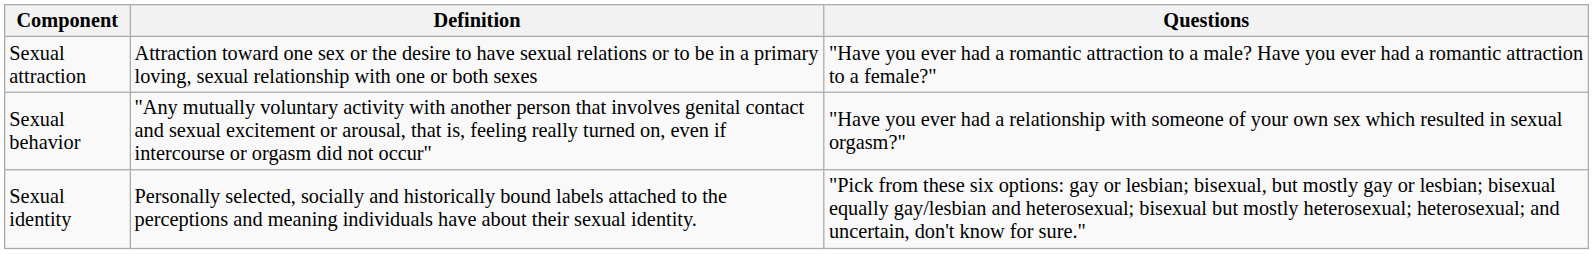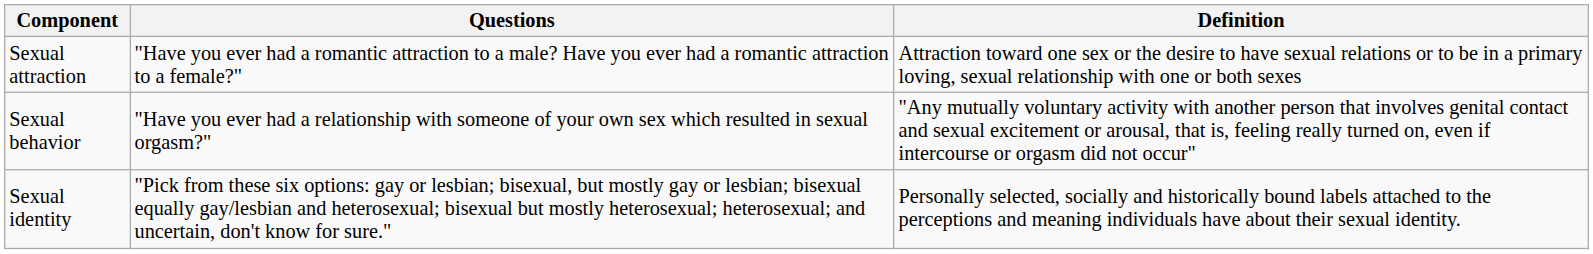 <table class="wikitable">
 <tr>
 <th>Component</th>
+<th>Questions</th>
 <th>Definition</th>
-<th>Questions</th>
 </tr>
 <tr>
 <td>Sexual attraction</td>
+<td>"Have you ever had a romantic attraction to a male? Have you ever had a romantic attraction to a female?"</td>
 <td>Attraction toward one sex or the desire to have sexual relations or to be in a primary loving, sexual relationship with one or both sexes</td>
-<td>"Have you ever had a romantic attraction to a male? Have you ever had a romantic attraction to a female?"</td>
 </tr>
 <tr>
 <td>Sexual behavior</td>
+<td>"Have you ever had a relationship with someone of your own sex which resulted in sexual orgasm?"</td>
 <td>"Any mutually voluntary activity with another person that involves genital contact and sexual excitement or arousal, that is, feeling really turned on, even if intercourse or orgasm did not occur"</td>
-<td>"Have you ever had a relationship with someone of your own sex which resulted in sexual orgasm?"</td>
 </tr>
 <tr>
 <td>Sexual identity</td>
+<td>"Pick from these six options: gay or lesbian; bisexual, but mostly gay or lesbian; bisexual equally gay/lesbian and heterosexual; bisexual but mostly heterosexual; heterosexual; and uncertain, don't know for sure."</td>
 <td>Personally selected, socially and historically bound labels attached to the perceptions and meaning individuals have about their sexual identity.</td>
-<td>"Pick from these six options: gay or lesbian; bisexual, but mostly gay or lesbian; bisexual equally gay/lesbian and heterosexual; bisexual but mostly heterosexual; heterosexual; and uncertain, don't know for sure."</td>
 </tr>
 </table>
